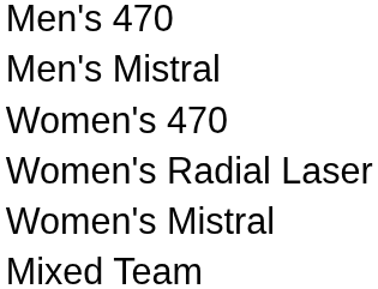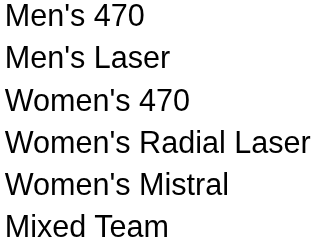 <table>
 <tr>
 <td>Men's 470</td>
 <td></td>
 <td></td>
 <td></td>
 </tr>
 <tr>
-<td>Men's Mistral</td>
+<td>Men's Laser</td>
 <td></td>
 <td></td>
 <td></td>
 </tr>
 <tr>
 <td>Women's 470</td>
 <td></td>
 <td></td>
 <td></td>
 </tr>
 <tr>
 <td>Women's Radial Laser</td>
 <td></td>
 <td></td>
 <td></td>
 </tr>
 <tr>
 <td>Women's Mistral</td>
 <td></td>
 <td></td>
 <td></td>
 </tr>
 <tr>
 <td>Mixed Team</td>
 <td></td>
 <td></td>
 <td></td>
 </tr>
 </table>
